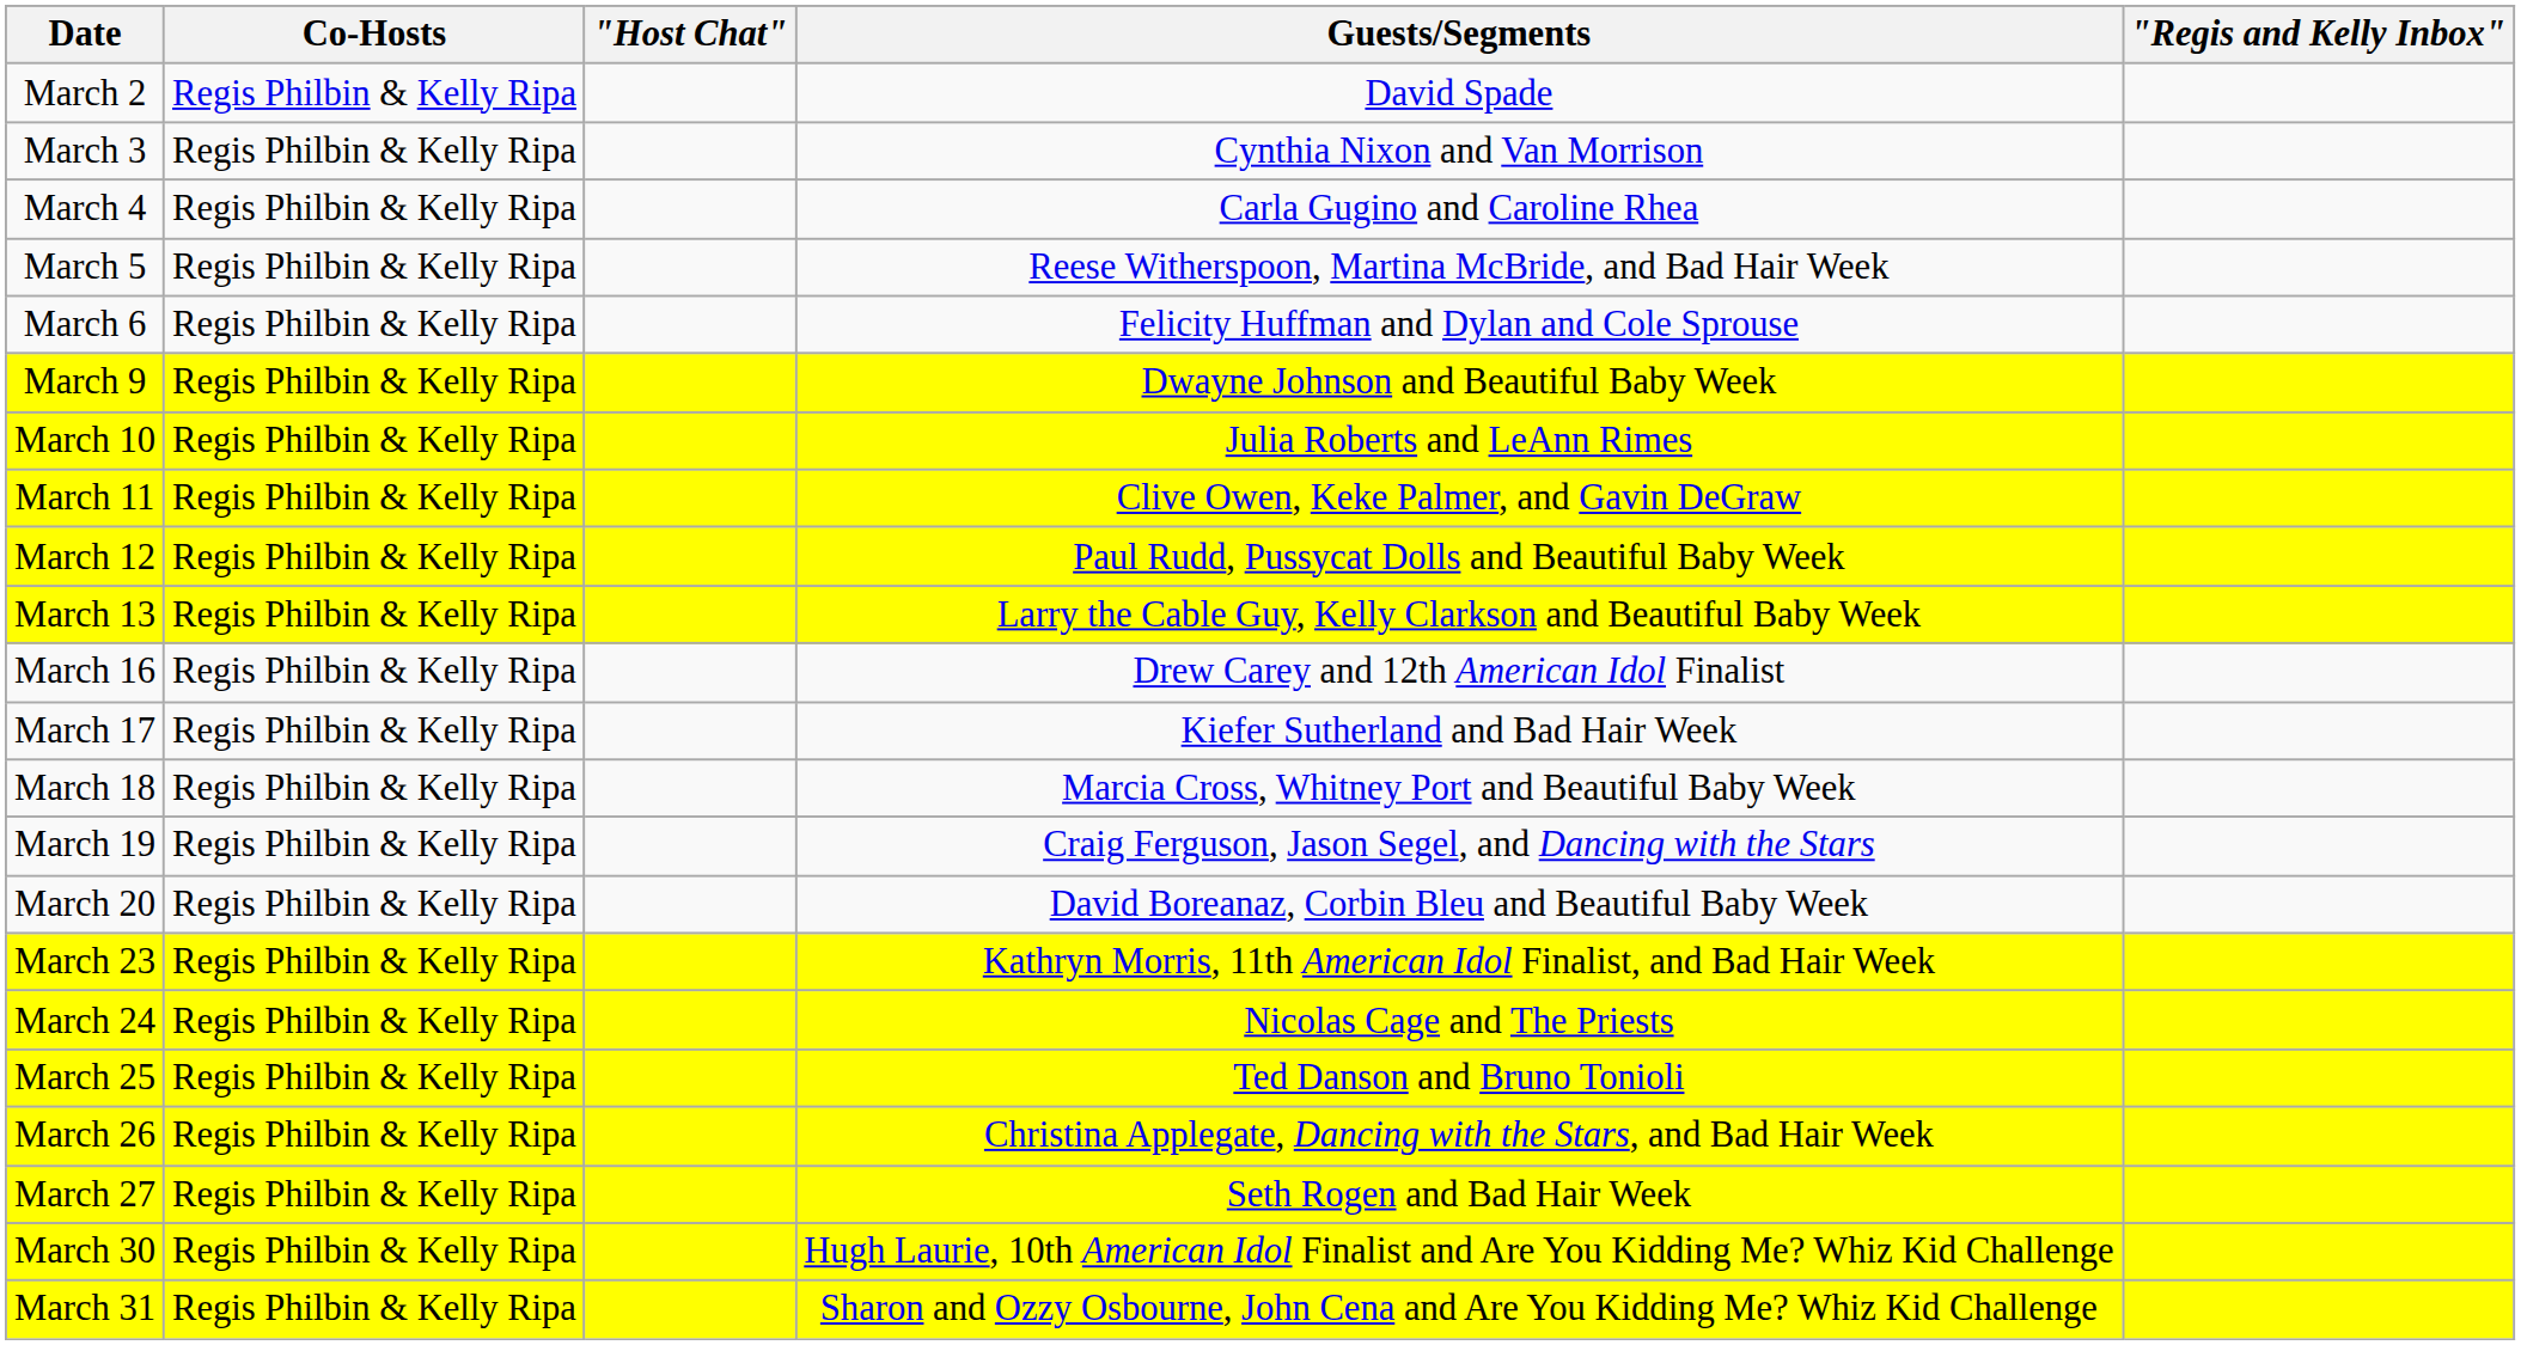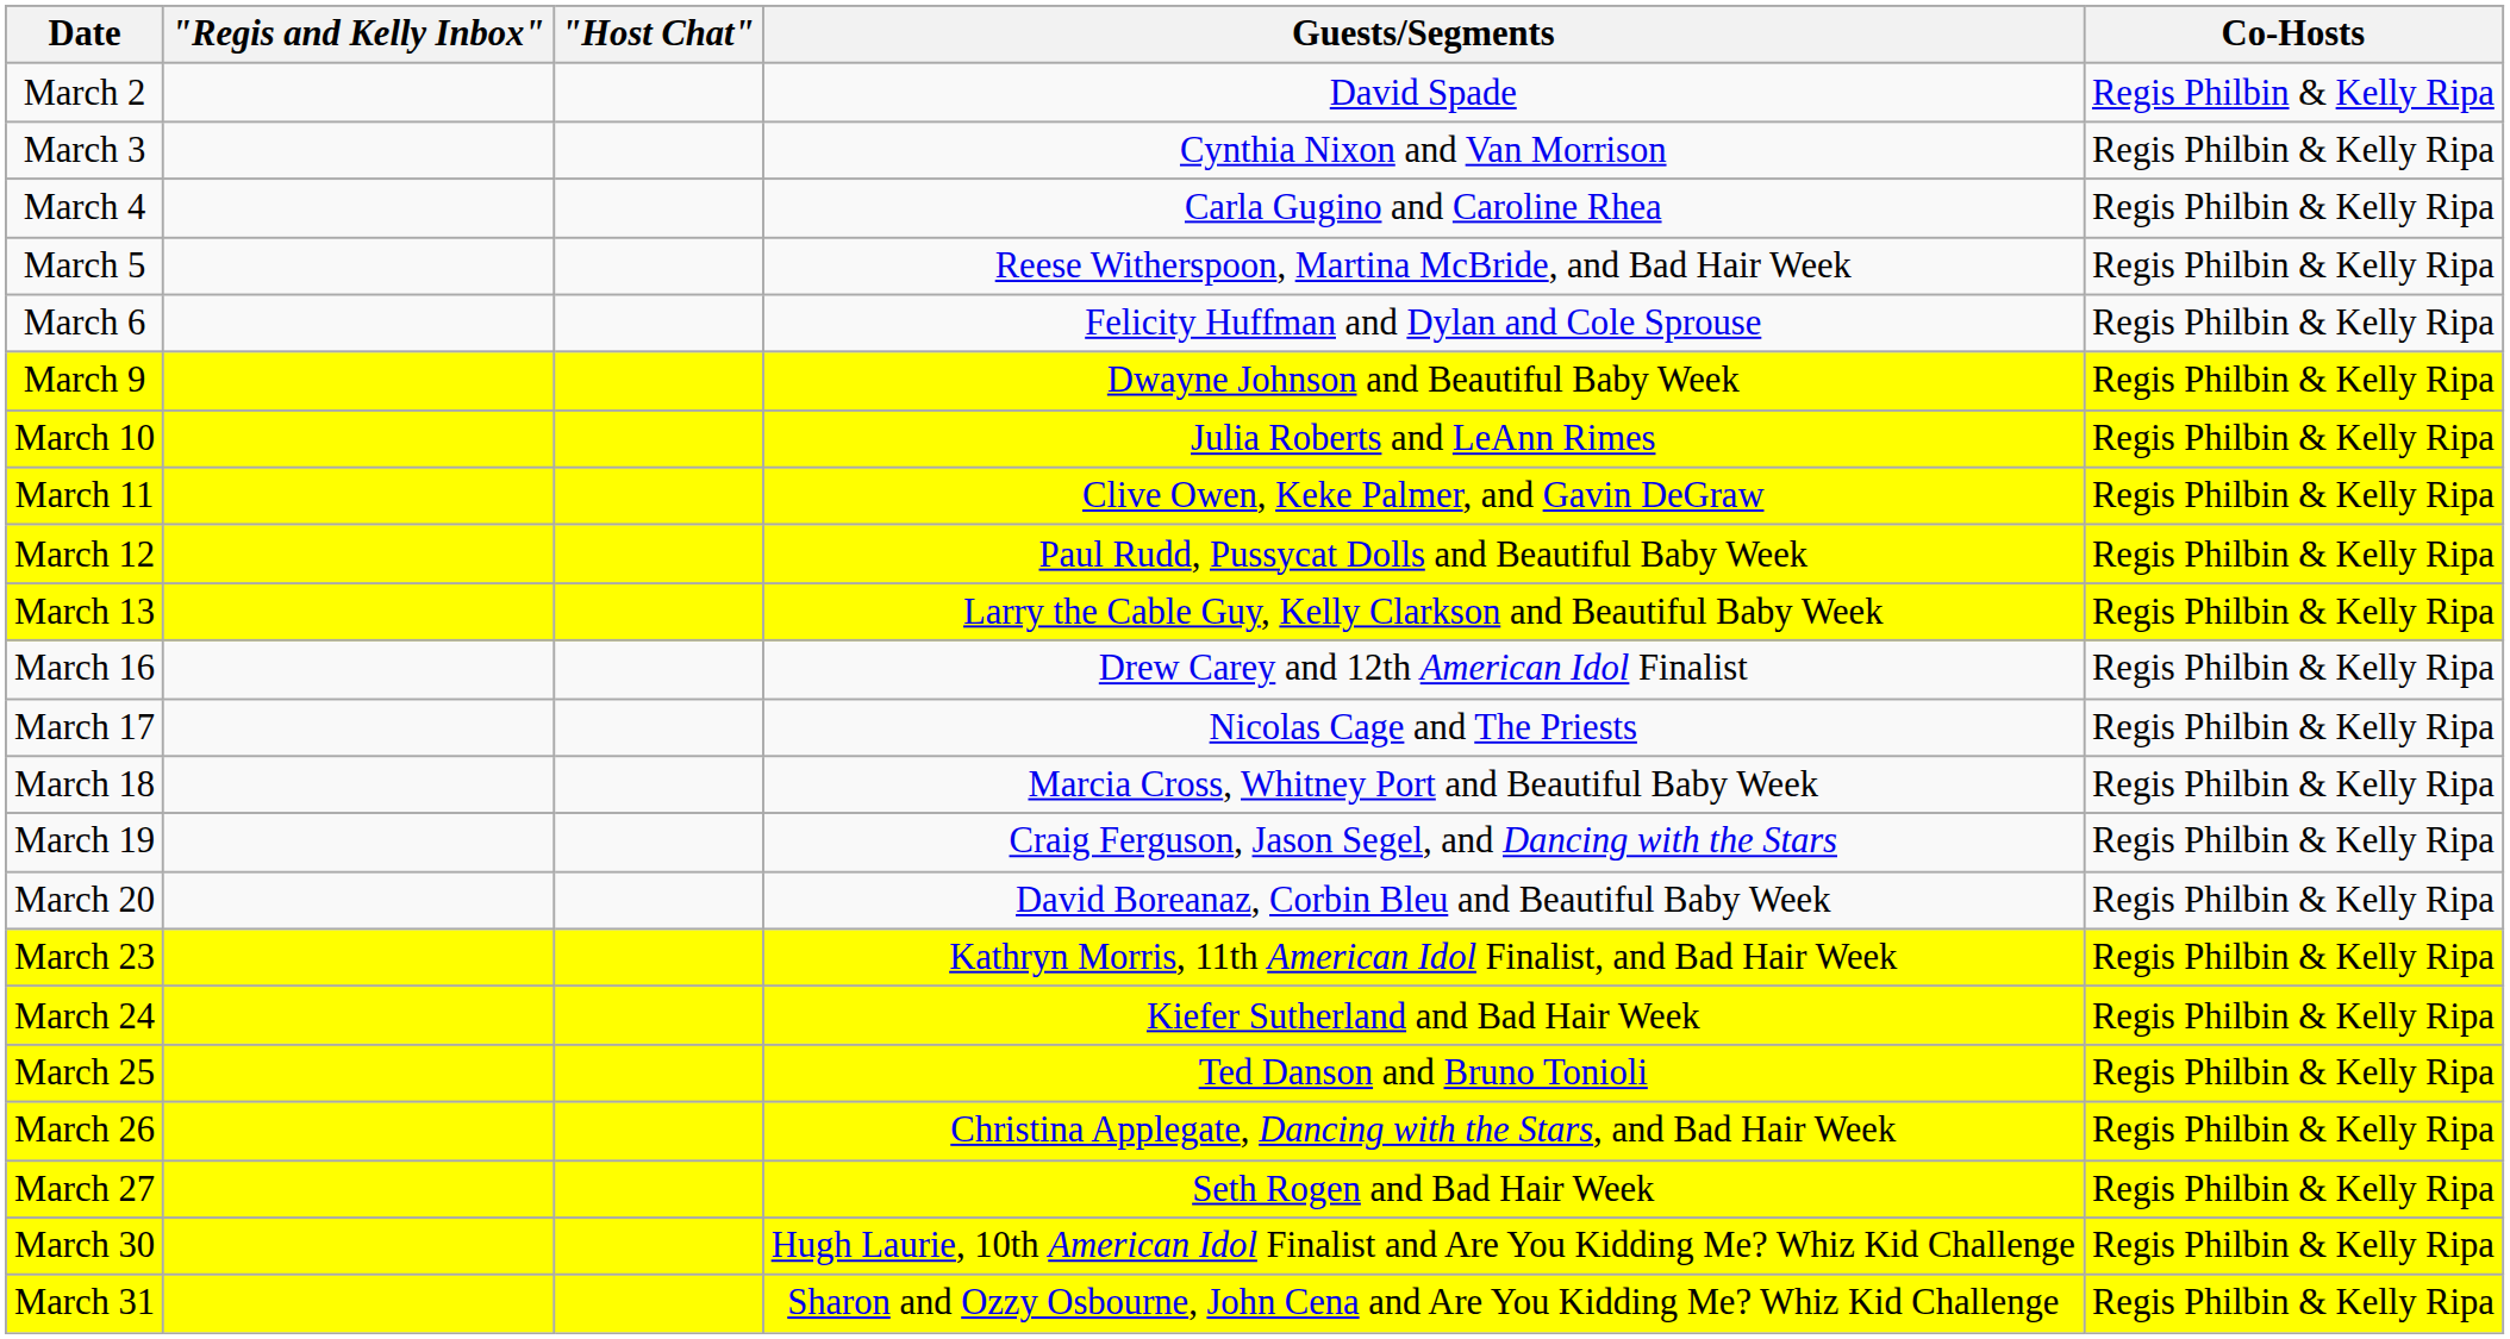 <table class="wikitable sortable" style="text-align:center;">
 <tr>
 <th>Date</th>
-<th>Co-Hosts</th>
+<th><em>"Regis and Kelly Inbox"</em></th>
 <th><em>"Host Chat"</em></th>
 <th>Guests/Segments</th>
-<th><em>"Regis and Kelly Inbox"</em></th>
+<th>Co-Hosts</th>
 </tr>
 <tr>
 <td>March 2</td>
-<td><a href='#'>Regis Philbin</a> & <a href='#'>Kelly Ripa</a></td>
+<td></td>
 <td></td>
 <td><a href='#'>David Spade</a></td>
-<td></td>
+<td><a href='#'>Regis Philbin</a> & <a href='#'>Kelly Ripa</a></td>
 </tr>
 <tr>
 <td>March 3</td>
-<td>Regis Philbin & Kelly Ripa</td>
+<td></td>
 <td></td>
 <td><a href='#'>Cynthia Nixon</a> and <a href='#'>Van Morrison</a></td>
-<td></td>
+<td>Regis Philbin & Kelly Ripa</td>
 </tr>
 <tr>
 <td>March 4</td>
-<td>Regis Philbin & Kelly Ripa</td>
+<td></td>
 <td></td>
 <td><a href='#'>Carla Gugino</a> and <a href='#'>Caroline Rhea</a></td>
-<td></td>
+<td>Regis Philbin & Kelly Ripa</td>
 </tr>
 <tr>
 <td>March 5</td>
-<td>Regis Philbin & Kelly Ripa</td>
+<td></td>
 <td></td>
 <td><a href='#'>Reese Witherspoon</a>, <a href='#'>Martina McBride</a>, and Bad Hair Week</td>
-<td></td>
+<td>Regis Philbin & Kelly Ripa</td>
 </tr>
 <tr>
 <td>March 6</td>
-<td>Regis Philbin & Kelly Ripa</td>
+<td></td>
 <td></td>
 <td><a href='#'>Felicity Huffman</a> and <a href='#'>Dylan and Cole Sprouse</a></td>
-<td></td>
+<td>Regis Philbin & Kelly Ripa</td>
 </tr>
 <tr style="background:yellow;">
 <td>March 9</td>
-<td>Regis Philbin & Kelly Ripa</td>
+<td></td>
 <td></td>
 <td><a href='#'>Dwayne Johnson</a> and Beautiful Baby Week</td>
-<td></td>
+<td>Regis Philbin & Kelly Ripa</td>
 </tr>
 <tr style="background:yellow;">
 <td>March 10</td>
-<td>Regis Philbin & Kelly Ripa</td>
+<td></td>
 <td></td>
 <td><a href='#'>Julia Roberts</a> and <a href='#'>LeAnn Rimes</a></td>
-<td></td>
+<td>Regis Philbin & Kelly Ripa</td>
 </tr>
 <tr style="background:yellow;">
 <td>March 11</td>
-<td>Regis Philbin & Kelly Ripa</td>
+<td></td>
 <td></td>
 <td><a href='#'>Clive Owen</a>, <a href='#'>Keke Palmer</a>, and <a href='#'>Gavin DeGraw</a></td>
-<td></td>
+<td>Regis Philbin & Kelly Ripa</td>
 </tr>
 <tr style="background:yellow;">
 <td>March 12</td>
-<td>Regis Philbin & Kelly Ripa</td>
+<td></td>
 <td></td>
 <td><a href='#'>Paul Rudd</a>, <a href='#'>Pussycat Dolls</a> and Beautiful Baby Week</td>
-<td></td>
+<td>Regis Philbin & Kelly Ripa</td>
 </tr>
 <tr style="background:yellow;">
 <td>March 13</td>
-<td>Regis Philbin & Kelly Ripa</td>
+<td></td>
 <td></td>
 <td><a href='#'>Larry the Cable Guy</a>, <a href='#'>Kelly Clarkson</a> and Beautiful Baby Week</td>
-<td></td>
+<td>Regis Philbin & Kelly Ripa</td>
 </tr>
 <tr>
 <td>March 16</td>
-<td>Regis Philbin & Kelly Ripa</td>
+<td></td>
 <td></td>
 <td><a href='#'>Drew Carey</a> and 12th <em><a href='#'>American Idol</a></em> Finalist</td>
-<td></td>
+<td>Regis Philbin & Kelly Ripa</td>
 </tr>
 <tr>
 <td>March 17</td>
+<td></td>
+<td></td>
+<td><a href='#'>Nicolas Cage</a> and <a href='#'>The Priests</a></td>
 <td>Regis Philbin & Kelly Ripa</td>
-<td></td>
-<td><a href='#'>Kiefer Sutherland</a> and Bad Hair Week</td>
-<td></td>
 </tr>
 <tr>
 <td>March 18</td>
-<td>Regis Philbin & Kelly Ripa</td>
+<td></td>
 <td></td>
 <td><a href='#'>Marcia Cross</a>, <a href='#'>Whitney Port</a> and Beautiful Baby Week</td>
-<td></td>
+<td>Regis Philbin & Kelly Ripa</td>
 </tr>
 <tr>
 <td>March 19</td>
-<td>Regis Philbin & Kelly Ripa</td>
+<td></td>
 <td></td>
 <td><a href='#'>Craig Ferguson</a>, <a href='#'>Jason Segel</a>, and <em><a href='#'>Dancing with the Stars</a></em></td>
-<td></td>
+<td>Regis Philbin & Kelly Ripa</td>
 </tr>
 <tr>
 <td>March 20</td>
-<td>Regis Philbin & Kelly Ripa</td>
+<td></td>
 <td></td>
 <td><a href='#'>David Boreanaz</a>, <a href='#'>Corbin Bleu</a> and Beautiful Baby Week</td>
-<td></td>
+<td>Regis Philbin & Kelly Ripa</td>
 </tr>
 <tr style="background:yellow;">
 <td>March 23</td>
-<td>Regis Philbin & Kelly Ripa</td>
+<td></td>
 <td></td>
 <td><a href='#'>Kathryn Morris</a>, 11th <em><a href='#'>American Idol</a></em> Finalist, and Bad Hair Week</td>
-<td></td>
+<td>Regis Philbin & Kelly Ripa</td>
 </tr>
 <tr style="background:yellow;">
 <td>March 24</td>
+<td></td>
+<td></td>
+<td><a href='#'>Kiefer Sutherland</a> and Bad Hair Week</td>
 <td>Regis Philbin & Kelly Ripa</td>
-<td></td>
-<td><a href='#'>Nicolas Cage</a> and <a href='#'>The Priests</a></td>
-<td></td>
 </tr>
 <tr style="background:yellow;">
 <td>March 25</td>
-<td>Regis Philbin & Kelly Ripa</td>
+<td></td>
 <td></td>
 <td><a href='#'>Ted Danson</a> and <a href='#'>Bruno Tonioli</a></td>
-<td></td>
+<td>Regis Philbin & Kelly Ripa</td>
 </tr>
 <tr style="background:yellow;">
 <td>March 26</td>
-<td>Regis Philbin & Kelly Ripa</td>
+<td></td>
 <td></td>
 <td><a href='#'>Christina Applegate</a>, <em><a href='#'>Dancing with the Stars</a></em>, and Bad Hair Week</td>
-<td></td>
+<td>Regis Philbin & Kelly Ripa</td>
 </tr>
 <tr style="background:yellow;">
 <td>March 27</td>
-<td>Regis Philbin & Kelly Ripa</td>
+<td></td>
 <td></td>
 <td><a href='#'>Seth Rogen</a> and Bad Hair Week</td>
-<td></td>
+<td>Regis Philbin & Kelly Ripa</td>
 </tr>
 <tr style="background:yellow;">
 <td>March 30</td>
-<td>Regis Philbin & Kelly Ripa</td>
+<td></td>
 <td></td>
 <td><a href='#'>Hugh Laurie</a>, 10th <em><a href='#'>American Idol</a></em> Finalist and Are You Kidding Me? Whiz Kid Challenge</td>
-<td></td>
+<td>Regis Philbin & Kelly Ripa</td>
 </tr>
 <tr style="background:yellow;">
 <td>March 31</td>
-<td>Regis Philbin & Kelly Ripa</td>
+<td></td>
 <td></td>
 <td><a href='#'>Sharon</a> and <a href='#'>Ozzy Osbourne</a>, <a href='#'>John Cena</a> and Are You Kidding Me? Whiz Kid Challenge</td>
-<td></td>
+<td>Regis Philbin & Kelly Ripa</td>
 </tr>
 </table>
